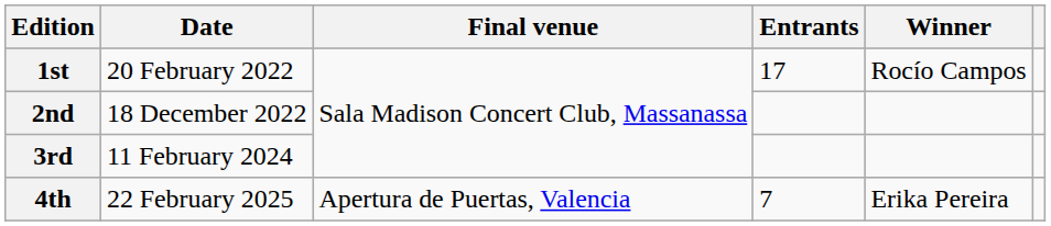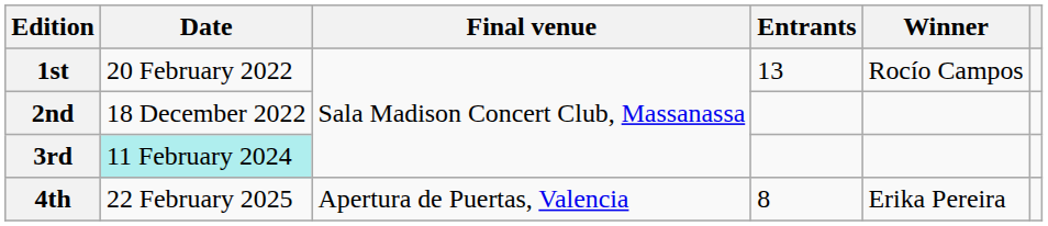 <table class="wikitable defaultcenter col2left col3left col5left" style="font-size:95%;">
 <tr>
 <th>Edition</th>
 <th>Date</th>
 <th>Final venue</th>
 <th>Entrants</th>
 <th>Winner</th>
 <th></th>
 </tr>
 <tr>
 <th>1st</th>
 <td>20 February 2022</td>
 <td rowspan=3>Sala Madison Concert Club, <a href='#'>Massanassa</a></td>
-<td>17</td>
+<td>13</td>
 <td>Rocío Campos</td>
 <td></td>
 </tr>
 <tr>
 <th>2nd</th>
 <td>18 December 2022</td>
 <td></td>
 <td></td>
 <td></td>
 </tr>
 <tr>
 <th>3rd</th>
-<td>11 February 2024</td>
+<td style="background: paleturquoise;">11 February 2024</td>
 <td></td>
 <td></td>
 <td></td>
 </tr>
 <tr>
 <th>4th</th>
 <td>22 February 2025</td>
 <td>Apertura de Puertas, <a href='#'>Valencia</a></td>
-<td>7</td>
+<td>8</td>
 <td>Erika Pereira</td>
 <td></td>
 </tr>
 </table>
